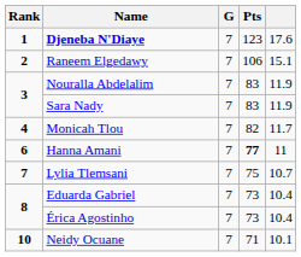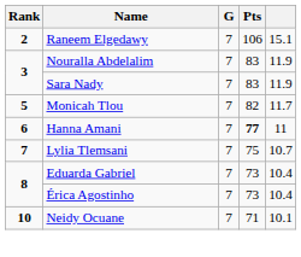 <table class="wikitable" style="font-size:90%;">
 <tr>
 <th width=10px>Rank</th>
 <th width=180px>Name</th>
 <th width=15px>G</th>
 <th width=10px>Pts</th>
 <th width=10px></th>
-</tr>
-<tr align=center>
-<td><strong>1</strong></td>
-<td align=left> <strong><a href='#'>Djeneba N'Diaye</a></strong></td>
-<td>7</td>
-<td>123</td>
-<td>17.6</td>
 </tr>
 <tr align=center>
 <td><strong>2</strong></td>
 <td align=left> <a href='#'>Raneem Elgedawy</a></td>
 <td>7</td>
 <td>106</td>
 <td>15.1</td>
 </tr>
 <tr align=center>
 <td rowspan=2><strong>3</strong></td>
 <td align=left> <a href='#'>Nouralla Abdelalim</a></td>
 <td>7</td>
 <td>83</td>
 <td>11.9</td>
 </tr>
 <tr align=center>
 <td align=left> <a href='#'>Sara Nady</a></td>
 <td>7</td>
 <td>83</td>
 <td>11.9</td>
 </tr>
 <tr align=center>
-<td><strong>4</strong></td>
+<td><strong>5</strong></td>
 <td align=left> <a href='#'>Monicah Tlou</a></td>
 <td>7</td>
 <td>82</td>
 <td>11.7</td>
 </tr>
 <tr align=center>
 <td><strong>6</strong></td>
 <td align=left> <a href='#'>Hanna Amani</a></td>
 <td>7</td>
 <td><strong>77</strong></td>
 <td>11</td>
 </tr>
 <tr align=center>
 <td><strong>7</strong></td>
 <td align=left> <a href='#'>Lylia Tlemsani</a></td>
 <td>7</td>
 <td>75</td>
 <td>10.7</td>
 </tr>
 <tr align=center>
 <td rowspan=2><strong>8</strong></td>
 <td align=left> <a href='#'>Eduarda Gabriel</a></td>
 <td>7</td>
 <td>73</td>
 <td>10.4</td>
 </tr>
 <tr align=center>
 <td align=left> <a href='#'>Érica Agostinho</a></td>
 <td>7</td>
 <td>73</td>
 <td>10.4</td>
 </tr>
 <tr align=center>
 <td><strong>10</strong></td>
 <td align=left> <a href='#'>Neidy Ocuane</a></td>
 <td>7</td>
 <td>71</td>
 <td>10.1</td>
 </tr>
 </table>
